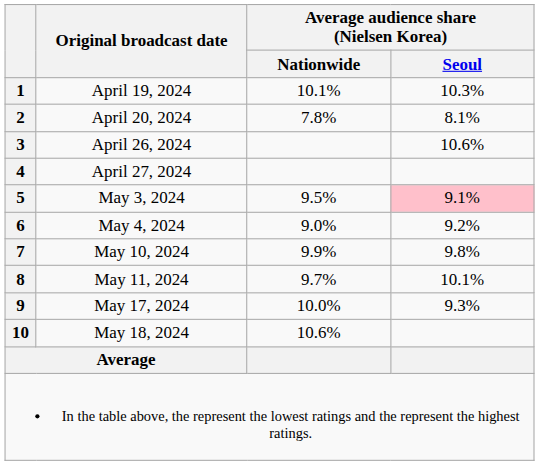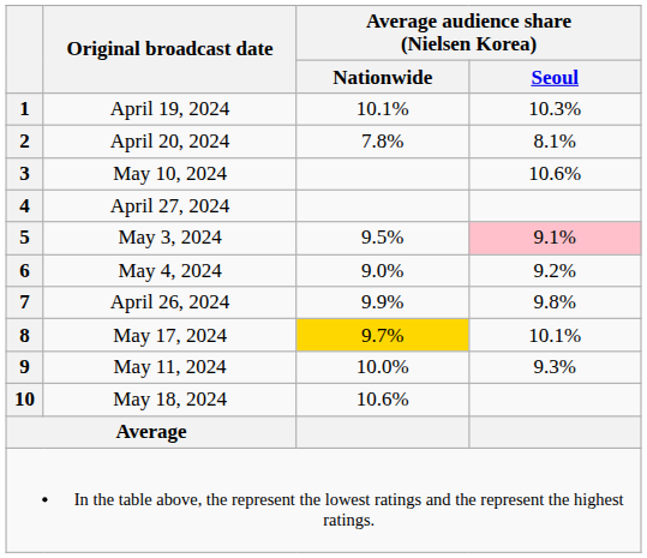 <table class="wikitable" style="margin-left:auto; margin-right:auto; width:500px; text-align:center">
 <tr>
 <th scope="col" rowspan="2"></th>
 <th scope="col" rowspan="2">Original broadcast date</th>
 <th scope="col" colspan="2">Average audience share<br>(Nielsen Korea)</th>
 </tr>
 <tr>
 <th scope="col" style="width:8em">Nationwide</th>
 <th scope="col" style="width:8em"><a href='#'>Seoul</a></th>
 </tr>
 <tr>
 <th scope="col">1</th>
 <td>April 19, 2024</td>
 <td>10.1% </td>
 <td>10.3% </td>
 </tr>
 <tr>
 <th scope="col">2</th>
 <td>April 20, 2024</td>
 <td>7.8% </td>
 <td>8.1% </td>
 </tr>
 <tr>
 <th scope="col">3</th>
-<td>April 26, 2024</td>
+<td>May 10, 2024</td>
 <td><strong></strong> </td>
 <td>10.6% </td>
 </tr>
 <tr>
 <th scope="col">4</th>
 <td>April 27, 2024</td>
 <td><strong></strong> </td>
 <td><strong></strong> </td>
 </tr>
 <tr>
 <th scope="col">5</th>
 <td>May 3, 2024</td>
 <td>9.5% </td>
 <td style="background: pink;">9.1% </td>
 </tr>
 <tr>
 <th scope="col">6</th>
 <td>May 4, 2024</td>
 <td>9.0% </td>
 <td>9.2% </td>
 </tr>
 <tr>
 <th scope="col">7</th>
-<td>May 10, 2024</td>
+<td>April 26, 2024</td>
 <td>9.9% </td>
 <td>9.8% </td>
 </tr>
 <tr>
 <th scope="col">8</th>
-<td>May 11, 2024</td>
-<td>9.7% </td>
+<td>May 17, 2024</td>
+<td style="background: gold;">9.7% </td>
 <td>10.1% </td>
 </tr>
 <tr>
 <th scope="col">9</th>
-<td>May 17, 2024</td>
+<td>May 11, 2024</td>
 <td>10.0% </td>
 <td>9.3% </td>
 </tr>
 <tr>
 <th scope="col">10</th>
 <td>May 18, 2024</td>
 <td>10.6% </td>
 <td><strong></strong> </td>
 </tr>
 <tr>
 <th scope="col" colspan="2">Average</th>
 <th scope="col"></th>
 <th scope="col"></th>
 </tr>
 <tr>
 <td colspan="4" style="font-size:85%"><br><ul><li>In the table above, the <strong></strong> represent the lowest ratings and the <strong></strong> represent the highest ratings.</li></ul></td>
 </tr>
 </table>
